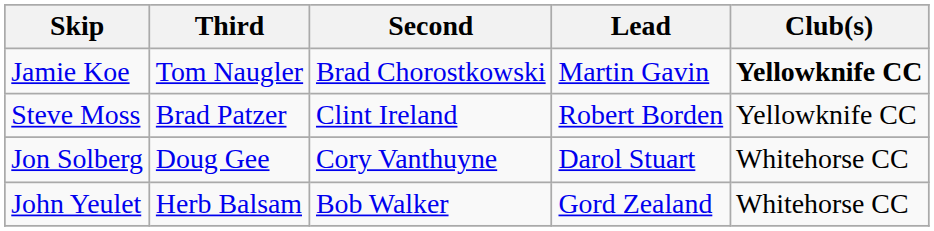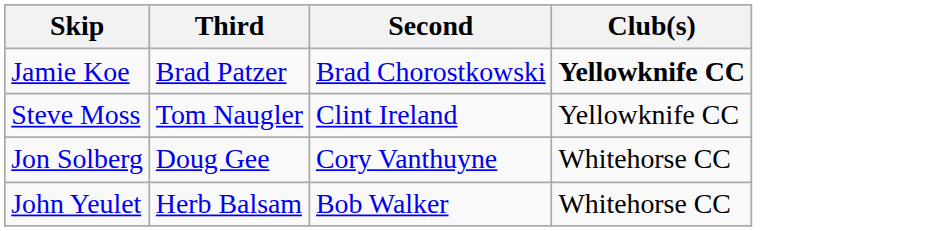 <table class="wikitable" border="1">
 <tr>
 <th>Skip</th>
 <th>Third</th>
 <th>Second</th>
-<th>Lead</th>
 <th>Club(s)</th>
 </tr>
 <tr>
 <td><a href='#'>Jamie Koe</a></td>
-<td><a href='#'>Tom Naugler</a></td>
+<td><a href='#'>Brad Patzer</a></td>
 <td><a href='#'>Brad Chorostkowski</a></td>
-<td><a href='#'>Martin Gavin</a></td>
 <td><strong>Yellowknife CC</strong></td>
 </tr>
 <tr>
 <td><a href='#'>Steve Moss</a></td>
-<td><a href='#'>Brad Patzer</a></td>
+<td><a href='#'>Tom Naugler</a></td>
 <td><a href='#'>Clint Ireland</a></td>
-<td><a href='#'>Robert Borden</a></td>
 <td>Yellowknife CC</td>
 </tr>
 <tr>
 <td><a href='#'>Jon Solberg</a></td>
 <td><a href='#'>Doug Gee</a></td>
 <td><a href='#'>Cory Vanthuyne</a></td>
-<td><a href='#'>Darol Stuart</a></td>
 <td>Whitehorse CC</td>
 </tr>
 <tr>
 <td><a href='#'>John Yeulet</a></td>
 <td><a href='#'>Herb Balsam</a></td>
 <td><a href='#'>Bob Walker</a></td>
-<td><a href='#'>Gord Zealand</a></td>
 <td>Whitehorse CC</td>
 </tr>
 </table>
